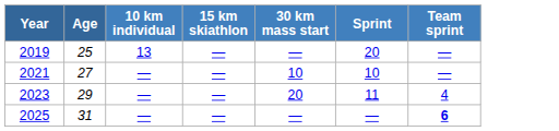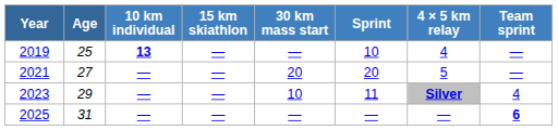 <table class="wikitable" style="font-size:95%; text-align:center; border:gray solid 1px; background:#fff;">
 <tr>
 <th style="background:#369; color:white; width:60px;"> Year </th>
 <th style="background:#369; color:white; width:40px;"> Age </th>
 <th style="background:#4180be; color:white; width:75px;"> 10 km <br> individual </th>
 <th style="background:#4180be; color:white; width:75px;"> 15 km <br> skiathlon </th>
 <th style="background:#4180be; color:white; width:75px;"> 30 km <br> mass start </th>
 <th style="background:#4180be; color:white; width:75px;"> Sprint </th>
+<th style="background:#4180be; color:white; width:75px;"> 4 × 5 km <br> relay </th>
 <th style="background:#4180be; color:white; width:75px;"> Team <br> sprint </th>
 </tr>
 <tr>
 <td><a href='#'>2019</a></td>
 <td><em>25</em></td>
-<td><a href='#'>13</a></td>
+<td><strong><a href='#'>13</a></strong></td>
 <td><a href='#'>—</a></td>
 <td><a href='#'>—</a></td>
-<td><a href='#'>20</a></td>
+<td><a href='#'>10</a></td>
+<td><a href='#'>4</a></td>
 <td><a href='#'>—</a></td>
 </tr>
 <tr>
 <td><a href='#'>2021</a></td>
 <td><em>27</em></td>
 <td><a href='#'>—</a></td>
 <td><a href='#'>—</a></td>
-<td><a href='#'>10</a></td>
-<td><a href='#'>10</a></td>
+<td><a href='#'>20</a></td>
+<td><a href='#'>20</a></td>
+<td><a href='#'>5</a></td>
 <td><a href='#'>—</a></td>
 </tr>
 <tr>
 <td><a href='#'>2023</a></td>
 <td><em>29</em></td>
 <td><a href='#'>—</a></td>
 <td><a href='#'>—</a></td>
-<td><a href='#'>20</a></td>
+<td><a href='#'>10</a></td>
 <td><a href='#'>11</a></td>
+<td style="background:silver;"><a href='#'><strong>Silver</strong></a></td>
 <td><a href='#'>4</a></td>
 </tr>
 <tr>
 <td><a href='#'>2025</a></td>
 <td><em>31</em></td>
 <td><a href='#'>—</a></td>
 <td><a href='#'>—</a></td>
 <td><a href='#'>—</a></td>
 <td><a href='#'>—</a></td>
+<td><a href='#'>—</a></td>
 <td><strong><a href='#'>6</a></strong></td>
 </tr>
 </table>
